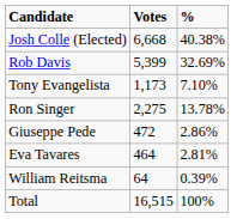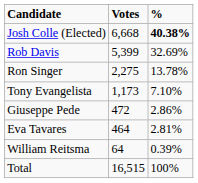 <table class="wikitable">
 <tr>
 <td><strong>Candidate</strong></td>
 <td><strong>Votes</strong></td>
 <td><strong>%</strong></td>
 </tr>
 <tr>
 <td><a href='#'>Josh Colle</a> (Elected)</td>
 <td>6,668</td>
-<td>40.38%</td>
+<td><strong>40.38%</strong></td>
 </tr>
 <tr>
 <td><a href='#'>Rob Davis</a></td>
 <td>5,399</td>
 <td>32.69%</td>
 </tr>
 <tr>
+<td>Ron Singer</td>
+<td>2,275</td>
+<td>13.78%</td>
+</tr>
+<tr>
 <td>Tony Evangelista</td>
 <td>1,173</td>
 <td>7.10%</td>
-</tr>
-<tr>
-<td>Ron Singer</td>
-<td>2,275</td>
-<td>13.78%</td>
 </tr>
 <tr>
 <td>Giuseppe Pede</td>
 <td>472</td>
 <td>2.86%</td>
 </tr>
 <tr>
 <td>Eva Tavares</td>
 <td>464</td>
 <td>2.81%</td>
 </tr>
 <tr>
 <td>William Reitsma</td>
 <td>64</td>
 <td>0.39%</td>
 </tr>
 <tr>
 <td>Total</td>
 <td>16,515</td>
 <td>100%</td>
 </tr>
 </table>
